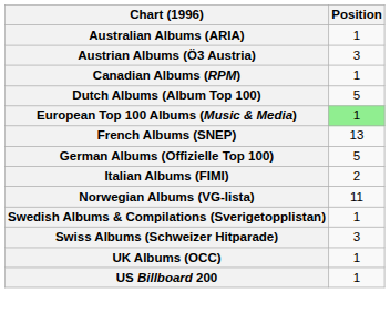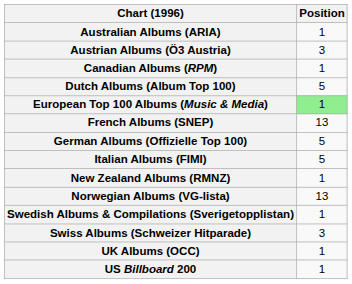 <table class="wikitable plainrowheaders sortable">
 <tr>
 <th>Chart (1996)</th>
 <th>Position</th>
 </tr>
 <tr>
 <th scope="row">Australian Albums (ARIA)</th>
 <td align="center">1</td>
 </tr>
 <tr>
 <th scope="row">Austrian Albums (Ö3 Austria)</th>
 <td align="center">3</td>
 </tr>
 <tr>
 <th scope="row">Canadian Albums (<em>RPM</em>)</th>
 <td align="center">1</td>
 </tr>
 <tr>
 <th scope="row">Dutch Albums (Album Top 100)</th>
 <td align="center">5</td>
 </tr>
 <tr>
 <th scope="row">European Top 100 Albums (<em>Music & Media</em>)</th>
 <td align="center" style="background: lightgreen;">1</td>
 </tr>
 <tr>
 <th scope="row">French Albums (SNEP)</th>
 <td align="center">13</td>
 </tr>
 <tr>
 <th scope="row">German Albums (Offizielle Top 100)</th>
 <td align="center">5</td>
 </tr>
 <tr>
 <th scope="row">Italian Albums (FIMI)</th>
-<td align="center">2</td>
+<td align="center">5</td>
+</tr>
+<tr>
+<th scope="row">New Zealand Albums (RMNZ)</th>
+<td align="center">1</td>
 </tr>
 <tr>
 <th scope="row">Norwegian Albums (VG-lista)</th>
-<td align="center">11</td>
+<td align="center">13</td>
 </tr>
 <tr>
 <th scope="row">Swedish Albums & Compilations (Sverigetopplistan)</th>
 <td align="center">1</td>
 </tr>
 <tr>
 <th scope="row">Swiss Albums (Schweizer Hitparade)</th>
 <td align="center">3</td>
 </tr>
 <tr>
 <th scope="row">UK Albums (OCC)</th>
 <td align="center">1</td>
 </tr>
 <tr>
 <th scope="row">US <em>Billboard</em> 200</th>
 <td align="center">1</td>
 </tr>
 </table>
